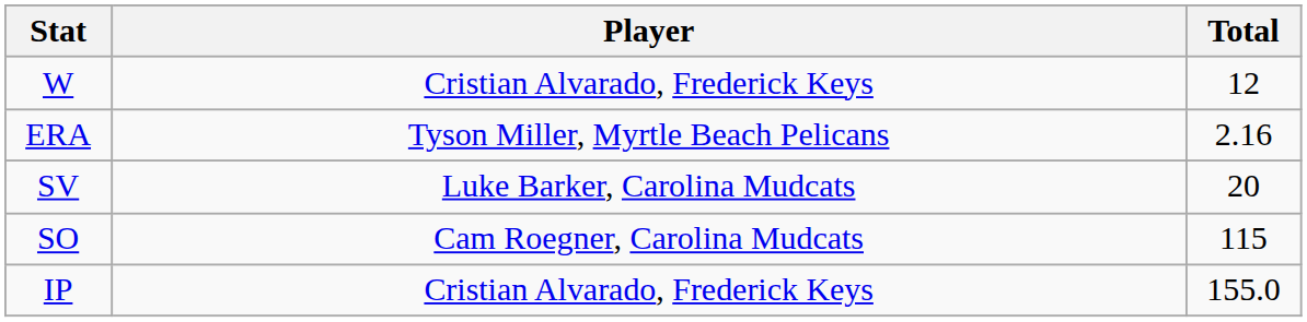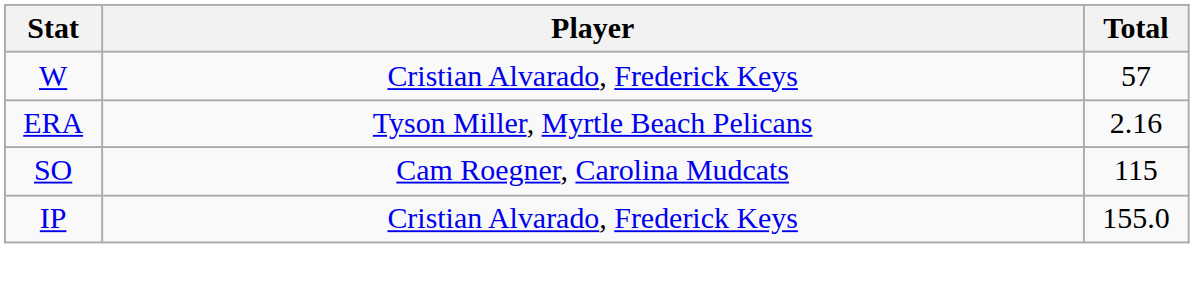 <table class="wikitable" width="40%" style="text-align:center;">
 <tr>
 <th width="5%">Stat</th>
 <th width="60%">Player</th>
 <th width="5%">Total</th>
 </tr>
 <tr>
 <td><a href='#'>W</a></td>
 <td><a href='#'>Cristian Alvarado</a>, <a href='#'>Frederick Keys</a></td>
-<td>12</td>
+<td>57</td>
 </tr>
 <tr>
 <td><a href='#'>ERA</a></td>
 <td><a href='#'>Tyson Miller</a>, <a href='#'>Myrtle Beach Pelicans</a></td>
 <td>2.16</td>
-</tr>
-<tr>
-<td><a href='#'>SV</a></td>
-<td><a href='#'>Luke Barker</a>, <a href='#'>Carolina Mudcats</a></td>
-<td>20</td>
 </tr>
 <tr>
 <td><a href='#'>SO</a></td>
 <td><a href='#'>Cam Roegner</a>, <a href='#'>Carolina Mudcats</a></td>
 <td>115</td>
 </tr>
 <tr>
 <td><a href='#'>IP</a></td>
 <td><a href='#'>Cristian Alvarado</a>, <a href='#'>Frederick Keys</a></td>
 <td>155.0</td>
 </tr>
 </table>
